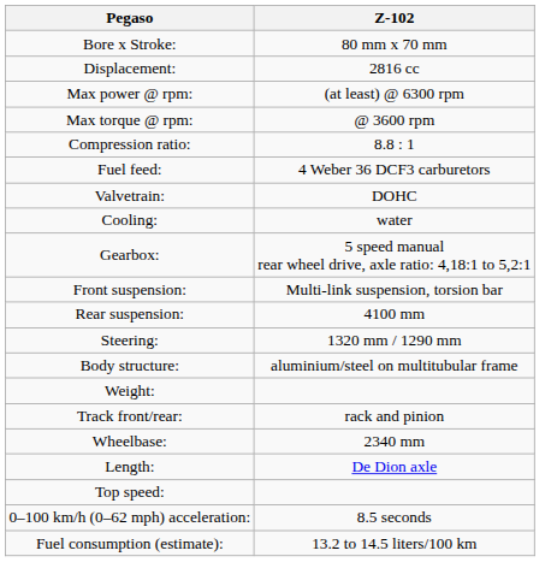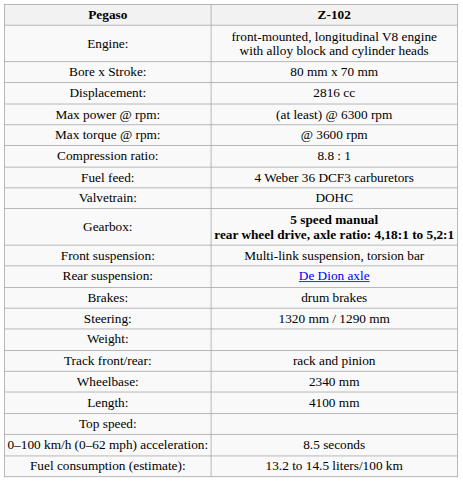 <table class="wikitable" border="1" style="text-align:center">
 <tr>
 <th>Pegaso</th>
 <th>Z-102</th>
+</tr>
+<tr>
+<td>Engine:</td>
+<td>front-mounted, longitudinal V8 engine<br>with alloy block and cylinder heads</td>
 </tr>
 <tr>
 <td>Bore x Stroke:</td>
 <td>80 mm x 70 mm</td>
 </tr>
 <tr>
 <td>Displacement:</td>
 <td>2816 cc</td>
 </tr>
 <tr>
 <td>Max power @ rpm:</td>
 <td> (at least) @ 6300 rpm</td>
 </tr>
 <tr>
 <td>Max torque @ rpm:</td>
 <td> @ 3600 rpm</td>
 </tr>
 <tr>
 <td>Compression ratio:</td>
 <td>8.8 : 1</td>
 </tr>
 <tr>
 <td>Fuel feed:</td>
 <td>4 Weber 36 DCF3 carburetors</td>
 </tr>
 <tr>
 <td>Valvetrain:</td>
 <td>DOHC</td>
 </tr>
 <tr>
-<td>Cooling:</td>
-<td>water</td>
-</tr>
-<tr>
 <td>Gearbox:</td>
-<td>5 speed manual<br>rear wheel drive, axle ratio: 4,18:1 to 5,2:1</td>
+<td><strong>5 speed manual<br>rear wheel drive, axle ratio: 4,18:1 to 5,2:1</strong></td>
 </tr>
 <tr>
 <td>Front suspension:</td>
 <td>Multi-link suspension, torsion bar</td>
 </tr>
 <tr>
 <td>Rear suspension:</td>
-<td>4100 mm</td>
+<td><a href='#'>De Dion axle</a></td>
+</tr>
+<tr>
+<td>Brakes:</td>
+<td>drum brakes</td>
 </tr>
 <tr>
 <td>Steering:</td>
 <td>1320 mm / 1290 mm</td>
-</tr>
-<tr>
-<td>Body structure:</td>
-<td>aluminium/steel on multitubular frame</td>
 </tr>
 <tr>
 <td>Weight:</td>
 <td></td>
 </tr>
 <tr>
 <td>Track front/rear:</td>
 <td>rack and pinion</td>
 </tr>
 <tr>
 <td>Wheelbase:</td>
 <td>2340 mm</td>
 </tr>
 <tr>
 <td>Length:</td>
-<td><a href='#'>De Dion axle</a></td>
+<td>4100 mm</td>
 </tr>
 <tr>
 <td>Top speed:</td>
 <td></td>
 </tr>
 <tr>
 <td>0–100 km/h (0–62 mph) acceleration:</td>
 <td>8.5 seconds</td>
 </tr>
 <tr>
 <td>Fuel consumption (estimate):</td>
 <td>13.2 to 14.5 liters/100 km</td>
 </tr>
 </table>
